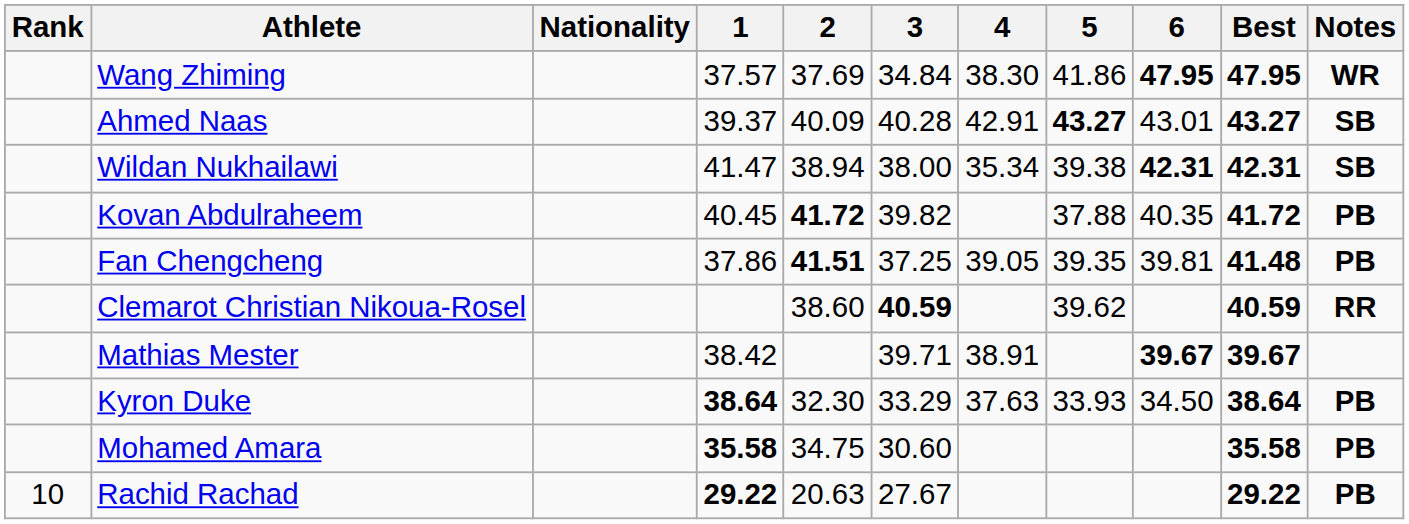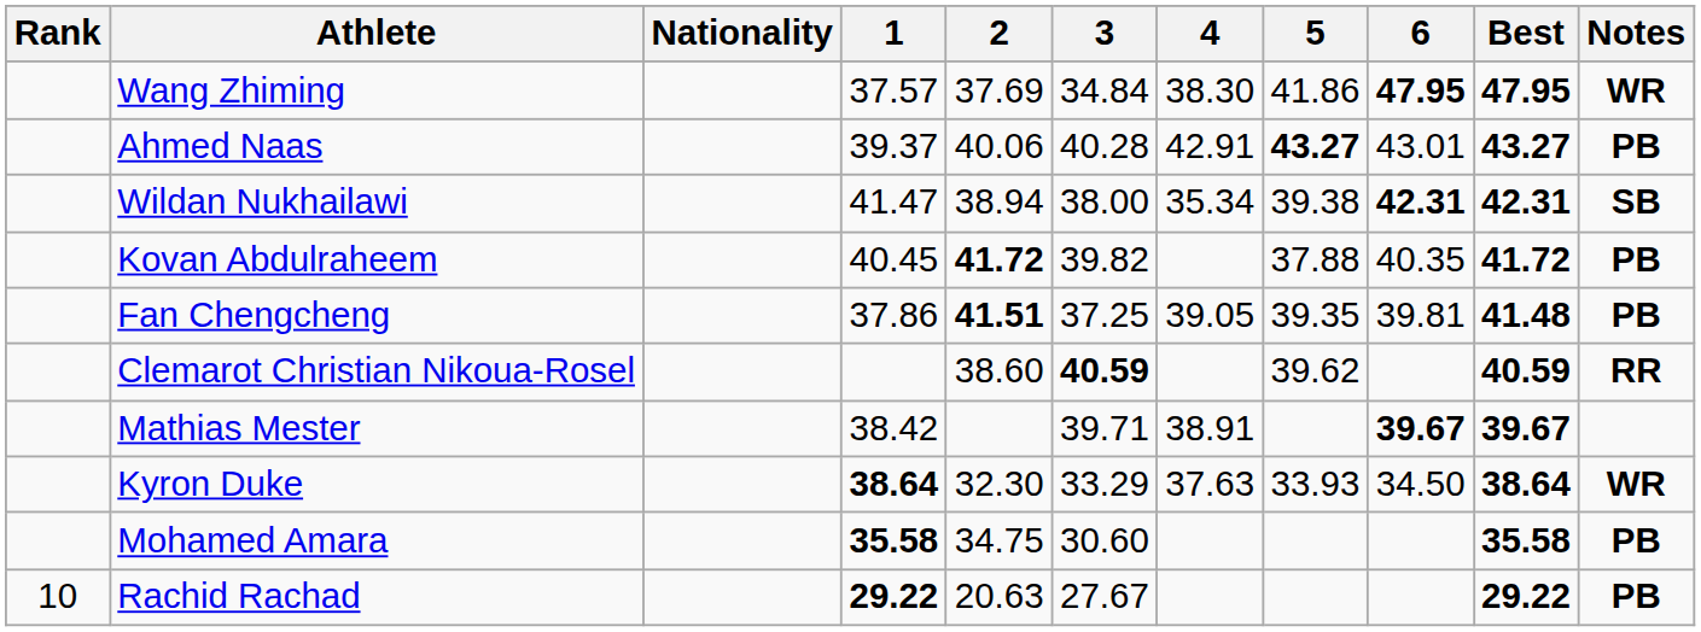 <table class="wikitable sortable" style="text-align:center">
 <tr>
 <th>Rank</th>
 <th>Athlete</th>
 <th>Nationality</th>
 <th width="25">1</th>
 <th width="25">2</th>
 <th width="25">3</th>
 <th width="25">4</th>
 <th width="25">5</th>
 <th width="25">6</th>
 <th>Best</th>
 <th>Notes</th>
 </tr>
 <tr>
 <td></td>
 <td style="text-align:left;"><a href='#'>Wang Zhiming</a></td>
 <td style="text-align:left;"></td>
 <td>37.57</td>
 <td>37.69</td>
 <td>34.84</td>
 <td>38.30</td>
 <td>41.86</td>
 <td><strong>47.95</strong></td>
 <td><strong>47.95</strong></td>
 <td><strong>WR</strong></td>
 </tr>
 <tr>
 <td></td>
 <td style="text-align:left;"><a href='#'>Ahmed Naas</a></td>
 <td style="text-align:left;"></td>
 <td>39.37</td>
-<td>40.09</td>
+<td>40.06</td>
 <td>40.28</td>
 <td>42.91</td>
 <td><strong>43.27</strong></td>
 <td>43.01</td>
 <td><strong>43.27</strong></td>
-<td><strong>SB</strong></td>
+<td><strong>PB</strong></td>
 </tr>
 <tr>
 <td></td>
 <td style="text-align:left;"><a href='#'>Wildan Nukhailawi</a></td>
 <td style="text-align:left;"></td>
 <td>41.47</td>
 <td>38.94</td>
 <td>38.00</td>
 <td>35.34</td>
 <td>39.38</td>
 <td><strong>42.31</strong></td>
 <td><strong>42.31</strong></td>
 <td><strong>SB</strong></td>
 </tr>
 <tr>
 <td></td>
 <td style="text-align:left;"><a href='#'>Kovan Abdulraheem</a></td>
 <td style="text-align:left;"></td>
 <td>40.45</td>
 <td><strong>41.72</strong></td>
 <td>39.82</td>
 <td></td>
 <td>37.88</td>
 <td>40.35</td>
 <td><strong>41.72</strong></td>
 <td><strong>PB</strong></td>
 </tr>
 <tr>
 <td></td>
 <td style="text-align:left;"><a href='#'>Fan Chengcheng</a></td>
 <td style="text-align:left;"></td>
 <td>37.86</td>
 <td><strong>41.51</strong></td>
 <td>37.25</td>
 <td>39.05</td>
 <td>39.35</td>
 <td>39.81</td>
 <td><strong>41.48</strong></td>
 <td><strong>PB</strong></td>
 </tr>
 <tr>
 <td></td>
 <td style="text-align:left;"><a href='#'>Clemarot Christian Nikoua-Rosel</a></td>
 <td style="text-align:left;"></td>
 <td></td>
 <td>38.60</td>
 <td><strong>40.59</strong></td>
 <td></td>
 <td>39.62</td>
 <td></td>
 <td><strong>40.59</strong></td>
 <td><strong>RR</strong></td>
 </tr>
 <tr>
 <td></td>
 <td style="text-align:left;"><a href='#'>Mathias Mester</a></td>
 <td style="text-align:left;"></td>
 <td>38.42</td>
 <td></td>
 <td>39.71</td>
 <td>38.91</td>
 <td></td>
 <td><strong>39.67</strong></td>
 <td><strong>39.67</strong></td>
 <td></td>
 </tr>
 <tr>
 <td></td>
 <td style="text-align:left;"><a href='#'>Kyron Duke</a></td>
 <td style="text-align:left;"></td>
 <td><strong>38.64</strong></td>
 <td>32.30</td>
 <td>33.29</td>
 <td>37.63</td>
 <td>33.93</td>
 <td>34.50</td>
 <td><strong>38.64</strong></td>
-<td><strong>PB</strong></td>
+<td><strong>WR</strong></td>
 </tr>
 <tr>
 <td></td>
 <td style="text-align:left;"><a href='#'>Mohamed Amara</a></td>
 <td style="text-align:left;"></td>
 <td><strong>35.58</strong></td>
 <td>34.75</td>
 <td>30.60</td>
 <td></td>
 <td></td>
 <td></td>
 <td><strong>35.58</strong></td>
 <td><strong>PB</strong></td>
 </tr>
 <tr>
 <td>10</td>
 <td style="text-align:left;"><a href='#'>Rachid Rachad</a></td>
 <td style="text-align:left;"></td>
 <td><strong>29.22</strong></td>
 <td>20.63</td>
 <td>27.67</td>
 <td></td>
 <td></td>
 <td></td>
 <td><strong>29.22</strong></td>
 <td><strong>PB</strong></td>
 </tr>
 </table>
